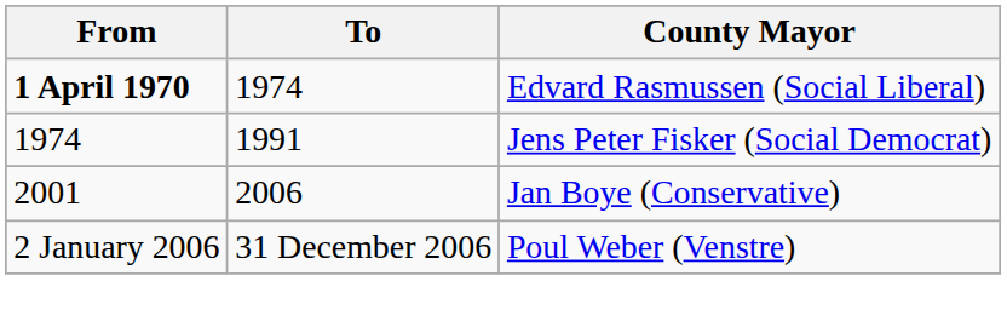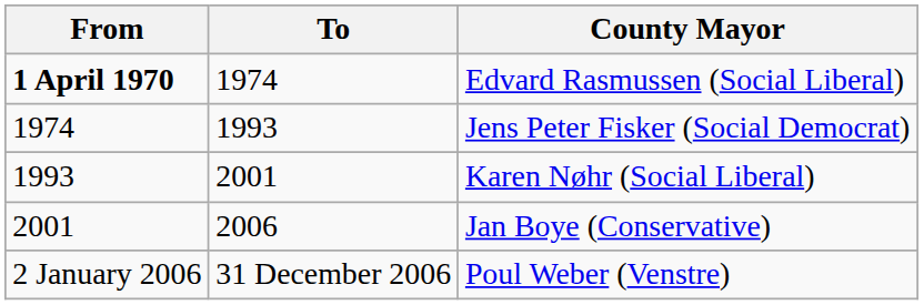 <table class="wikitable">
 <tr>
 <th>From</th>
 <th>To</th>
 <th>County Mayor</th>
 </tr>
 <tr>
 <td><strong>1 April 1970</strong></td>
 <td>1974</td>
 <td><a href='#'>Edvard Rasmussen</a>  (<a href='#'>Social Liberal</a>)</td>
 </tr>
 <tr>
 <td>1974</td>
-<td>1991</td>
+<td>1993</td>
 <td><a href='#'>Jens Peter Fisker</a>  (<a href='#'>Social Democrat</a>)</td>
+</tr>
+<tr>
+<td>1993</td>
+<td>2001</td>
+<td><a href='#'>Karen Nøhr</a> (<a href='#'>Social Liberal</a>)</td>
 </tr>
 <tr>
 <td>2001</td>
 <td>2006</td>
 <td><a href='#'>Jan Boye</a> (<a href='#'>Conservative</a>)</td>
 </tr>
 <tr>
 <td>2 January 2006</td>
 <td>31 December 2006</td>
 <td><a href='#'>Poul Weber</a> (<a href='#'>Venstre</a>)</td>
 </tr>
 </table>
